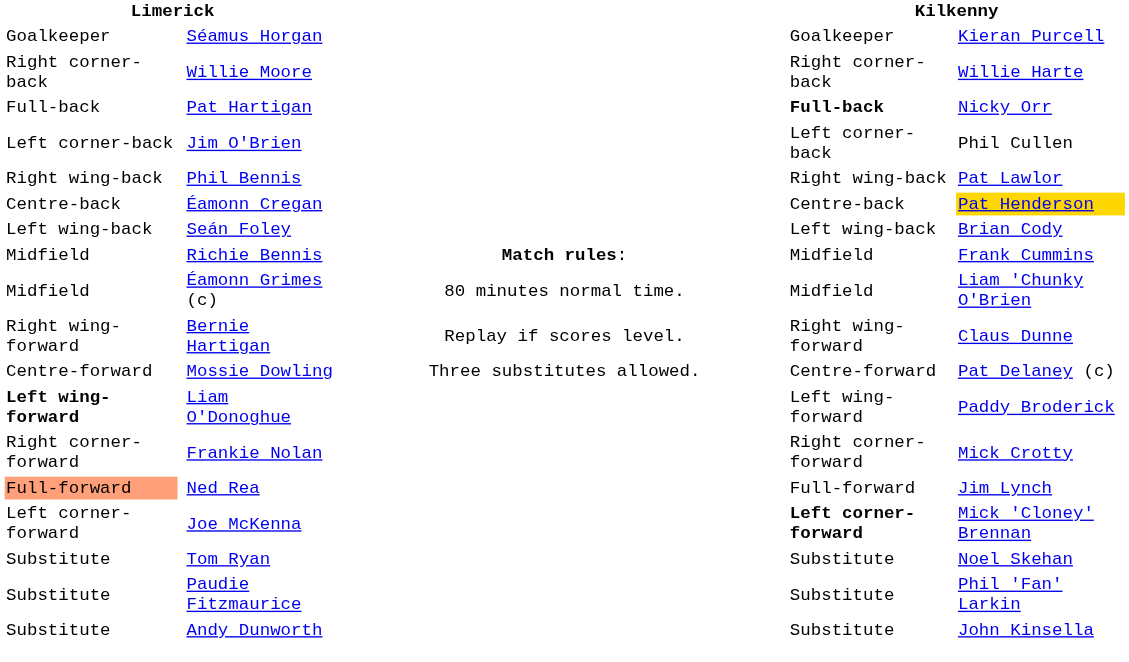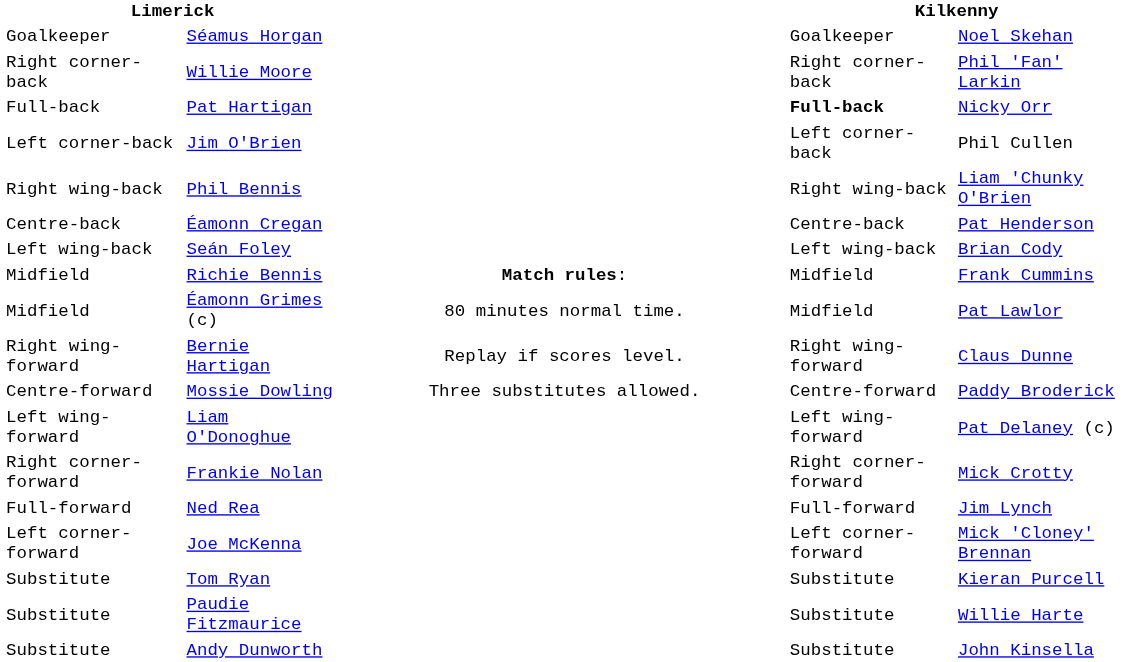 <table width="95%">
 <tr>
 <th colspan="3" width="30%">Limerick</th>
 <th colspan="2" width="40%"></th>
 <th colspan="3" width="30%">Kilkenny</th>
 </tr>
 <tr>
 <td>Goalkeeper</td>
 <td></td>
 <td><a href='#'>Séamus Horgan</a></td>
 <td rowspan=7 align=center></td>
 <td rowspan=7 align=center></td>
 <td>Goalkeeper</td>
 <td></td>
-<td><a href='#'>Kieran Purcell</a></td>
+<td><a href='#'>Noel Skehan</a></td>
 </tr>
 <tr>
 <td>Right corner-back</td>
 <td></td>
 <td><a href='#'>Willie Moore</a></td>
 <td>Right corner-back</td>
 <td></td>
-<td><a href='#'>Willie Harte</a></td>
+<td><a href='#'>Phil 'Fan' Larkin</a></td>
 </tr>
 <tr>
 <td>Full-back</td>
 <td></td>
 <td><a href='#'>Pat Hartigan</a></td>
 <td><strong>Full-back</strong></td>
 <td></td>
 <td><a href='#'>Nicky Orr</a></td>
 </tr>
 <tr>
 <td>Left corner-back</td>
 <td></td>
 <td><a href='#'>Jim O'Brien</a></td>
 <td>Left corner-back</td>
 <td></td>
 <td>Phil Cullen</td>
 </tr>
 <tr>
 <td>Right wing-back</td>
 <td></td>
 <td><a href='#'>Phil Bennis</a></td>
 <td>Right wing-back</td>
 <td></td>
-<td><a href='#'>Pat Lawlor</a></td>
+<td><a href='#'>Liam 'Chunky O'Brien</a></td>
 </tr>
 <tr>
 <td>Centre-back</td>
 <td></td>
 <td><a href='#'>Éamonn Cregan</a></td>
 <td>Centre-back</td>
 <td></td>
-<td style="background: gold;"><a href='#'>Pat Henderson</a></td>
+<td><a href='#'>Pat Henderson</a></td>
 </tr>
 <tr>
 <td>Left wing-back</td>
 <td></td>
 <td><a href='#'>Seán Foley</a></td>
 <td>Left wing-back</td>
 <td></td>
 <td><a href='#'>Brian Cody</a></td>
 </tr>
 <tr>
 <td>Midfield</td>
 <td></td>
 <td><a href='#'>Richie Bennis</a></td>
 <td colspan=2 align=center><strong>Match rules</strong>:</td>
 <td>Midfield</td>
 <td></td>
 <td><a href='#'>Frank Cummins</a></td>
 </tr>
 <tr>
 <td>Midfield</td>
 <td></td>
 <td><a href='#'>Éamonn Grimes</a> (c)</td>
 <td colspan=2 align=center>80 minutes normal time.</td>
 <td>Midfield</td>
 <td></td>
-<td><a href='#'>Liam 'Chunky O'Brien</a></td>
+<td><a href='#'>Pat Lawlor</a></td>
 </tr>
 <tr>
 <td>Right wing-forward</td>
 <td></td>
 <td><a href='#'>Bernie Hartigan</a></td>
 <td colspan=2 align=center>Replay if scores level.</td>
 <td>Right wing-forward</td>
 <td></td>
 <td><a href='#'>Claus Dunne</a></td>
 </tr>
 <tr>
 <td>Centre-forward</td>
 <td></td>
 <td><a href='#'>Mossie Dowling</a></td>
 <td colspan=2 align=center>Three substitutes allowed.</td>
 <td>Centre-forward</td>
 <td></td>
-<td><a href='#'>Pat Delaney</a> (c)</td>
+<td><a href='#'>Paddy Broderick</a></td>
 </tr>
 <tr>
-<td><strong>Left wing-forward</strong></td>
+<td>Left wing-forward</td>
 <td></td>
 <td><a href='#'>Liam O'Donoghue</a></td>
 <td colspan=2 align=center></td>
 <td>Left wing-forward</td>
 <td></td>
-<td><a href='#'>Paddy Broderick</a></td>
+<td><a href='#'>Pat Delaney</a> (c)</td>
 </tr>
 <tr>
 <td>Right corner-forward</td>
 <td></td>
 <td><a href='#'>Frankie Nolan</a></td>
 <td colspan=2 align=center></td>
 <td>Right corner-forward</td>
 <td></td>
 <td><a href='#'>Mick Crotty</a></td>
 </tr>
 <tr>
-<td style="background: lightsalmon;">Full-forward</td>
+<td>Full-forward</td>
 <td></td>
 <td><a href='#'>Ned Rea</a></td>
 <td colspan=2 align=center></td>
 <td>Full-forward</td>
 <td></td>
 <td><a href='#'>Jim Lynch</a></td>
 </tr>
 <tr>
 <td>Left corner-forward</td>
 <td></td>
 <td><a href='#'>Joe McKenna</a></td>
 <td colspan=2 align=center></td>
-<td><strong>Left corner-forward</strong></td>
+<td>Left corner-forward</td>
 <td></td>
 <td><a href='#'>Mick 'Cloney' Brennan</a></td>
 </tr>
 <tr>
 <td>Substitute</td>
 <td></td>
 <td><a href='#'>Tom Ryan</a></td>
 <td colspan=2 align=center></td>
 <td>Substitute</td>
 <td></td>
-<td><a href='#'>Noel Skehan</a></td>
+<td><a href='#'>Kieran Purcell</a></td>
 </tr>
 <tr>
 <td>Substitute</td>
 <td></td>
 <td><a href='#'>Paudie Fitzmaurice</a></td>
 <td colspan=2 align=center></td>
 <td>Substitute</td>
 <td></td>
-<td><a href='#'>Phil 'Fan' Larkin</a></td>
+<td><a href='#'>Willie Harte</a></td>
 </tr>
 <tr>
 <td>Substitute</td>
 <td></td>
 <td><a href='#'>Andy Dunworth</a></td>
 <td colspan=2 align=center></td>
 <td>Substitute</td>
 <td></td>
 <td><a href='#'>John Kinsella</a></td>
 </tr>
 <tr>
 </tr>
 </table>
